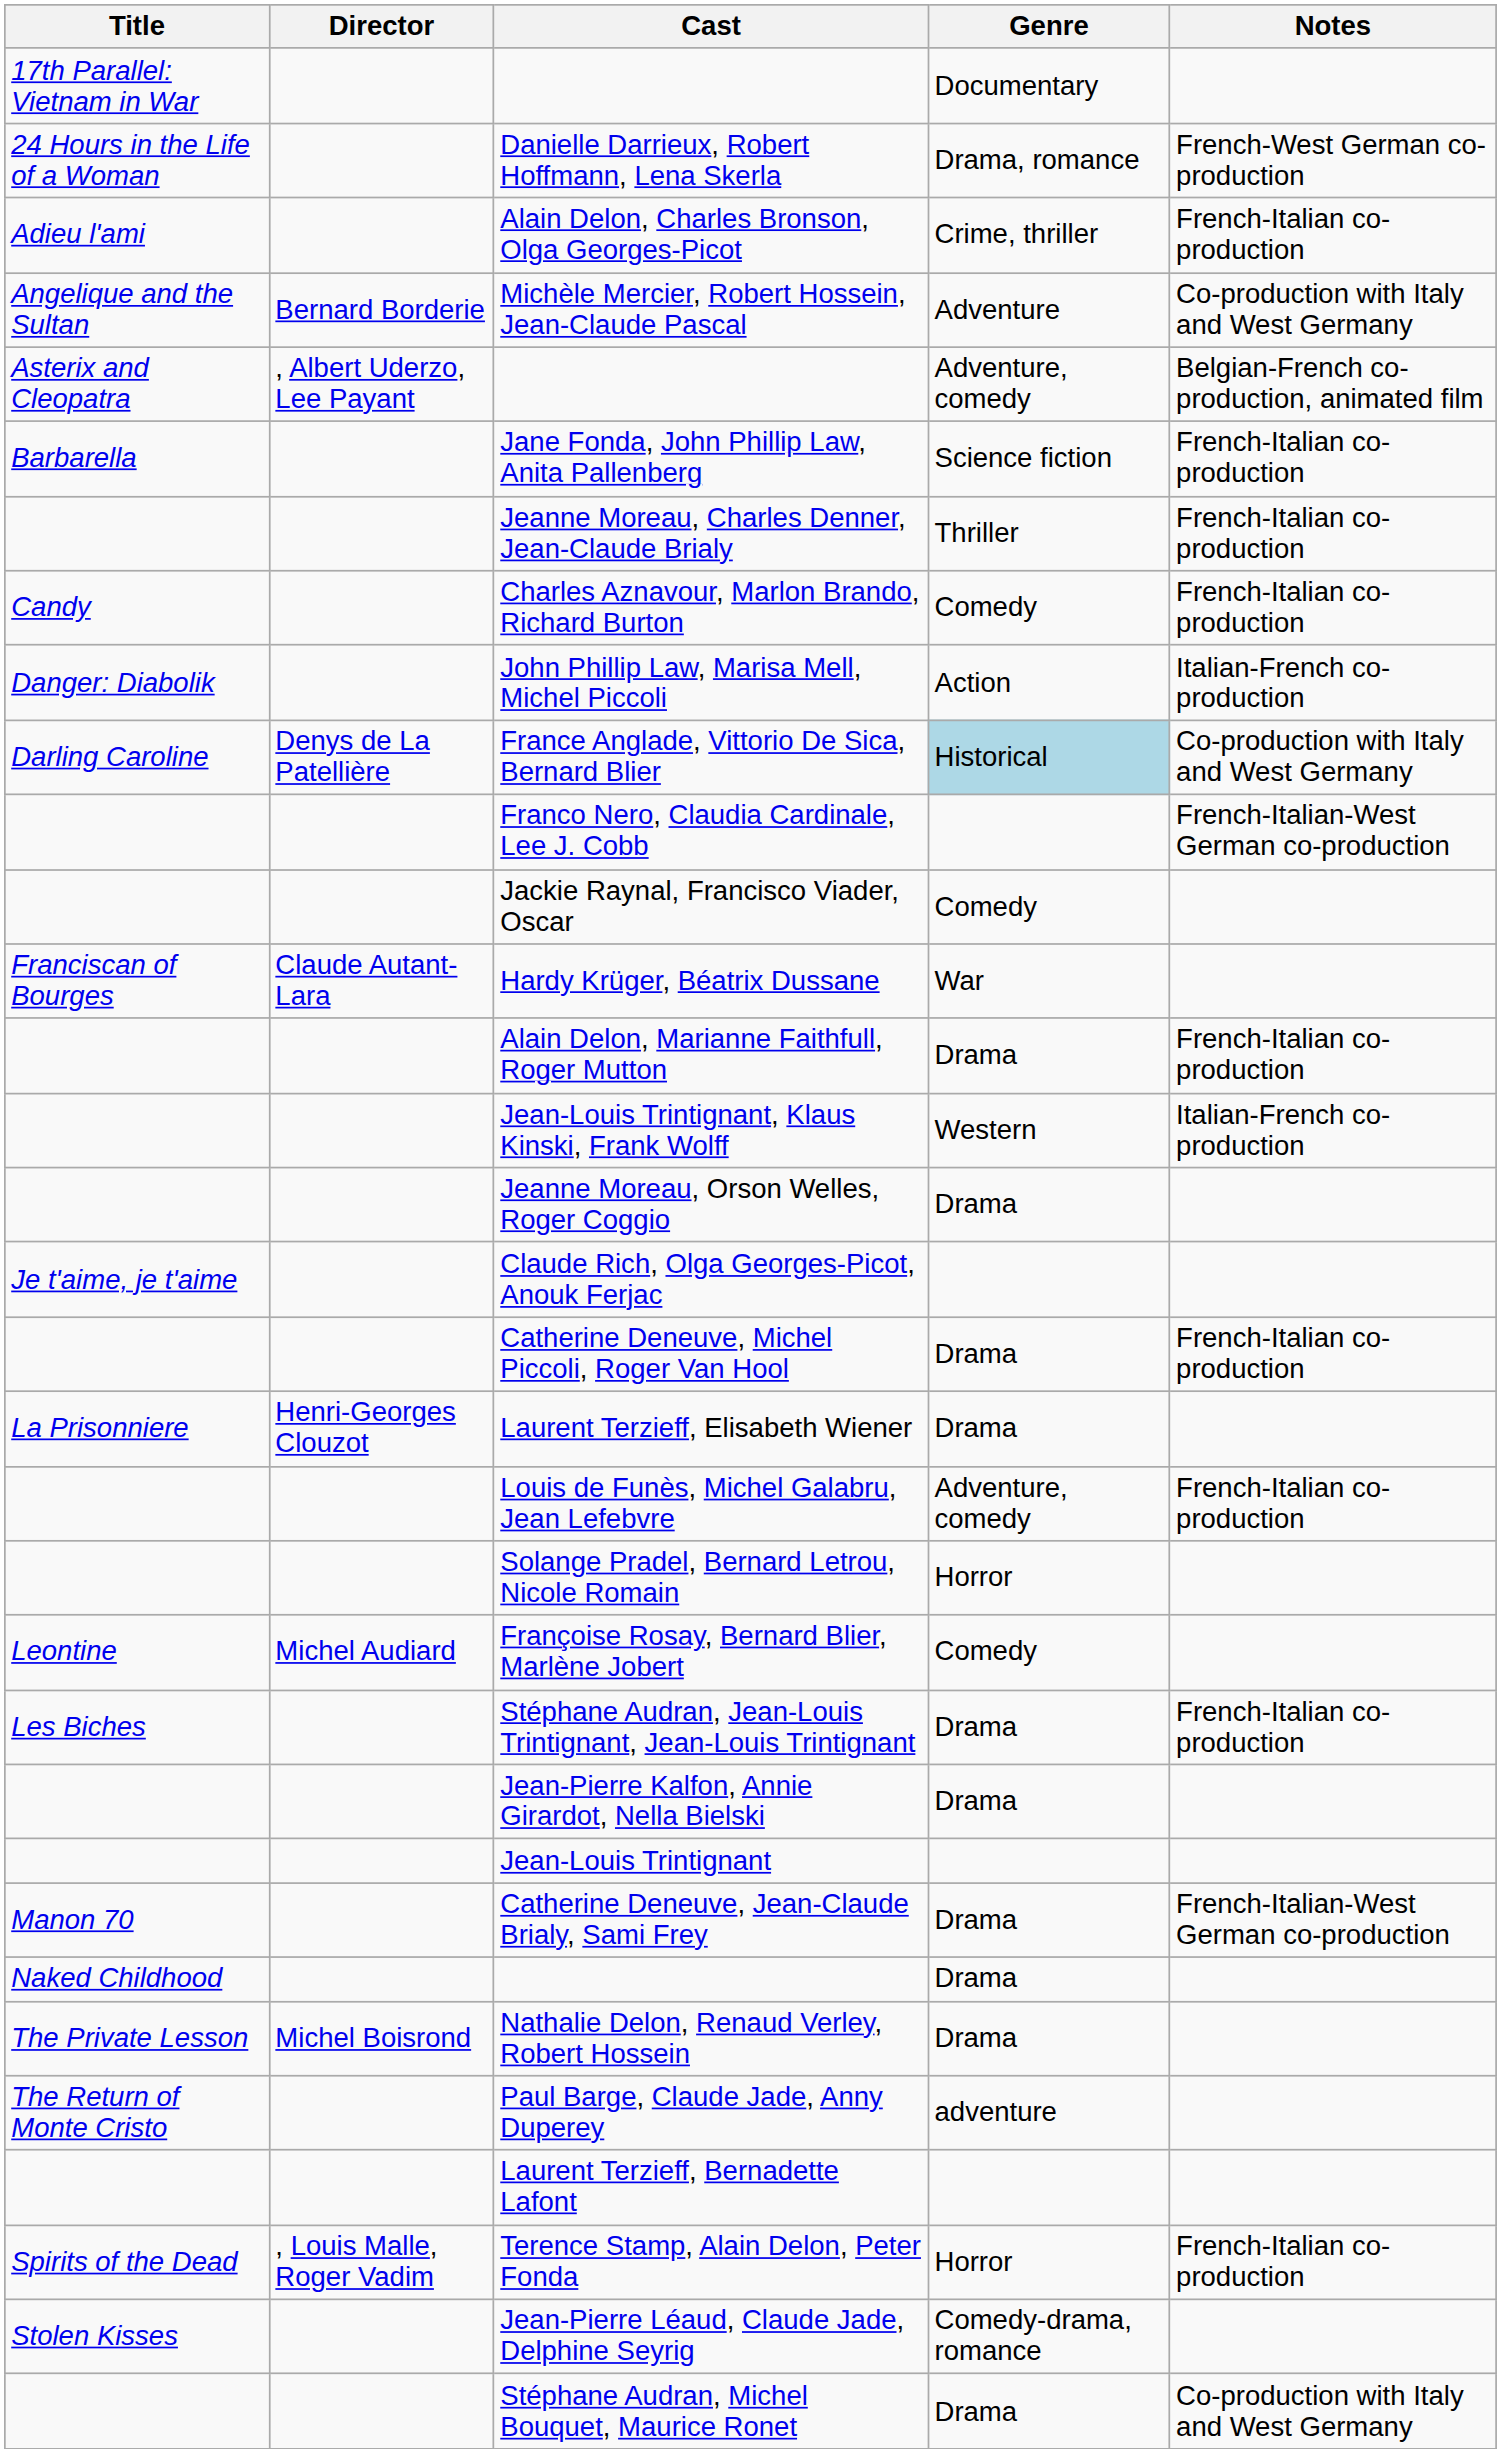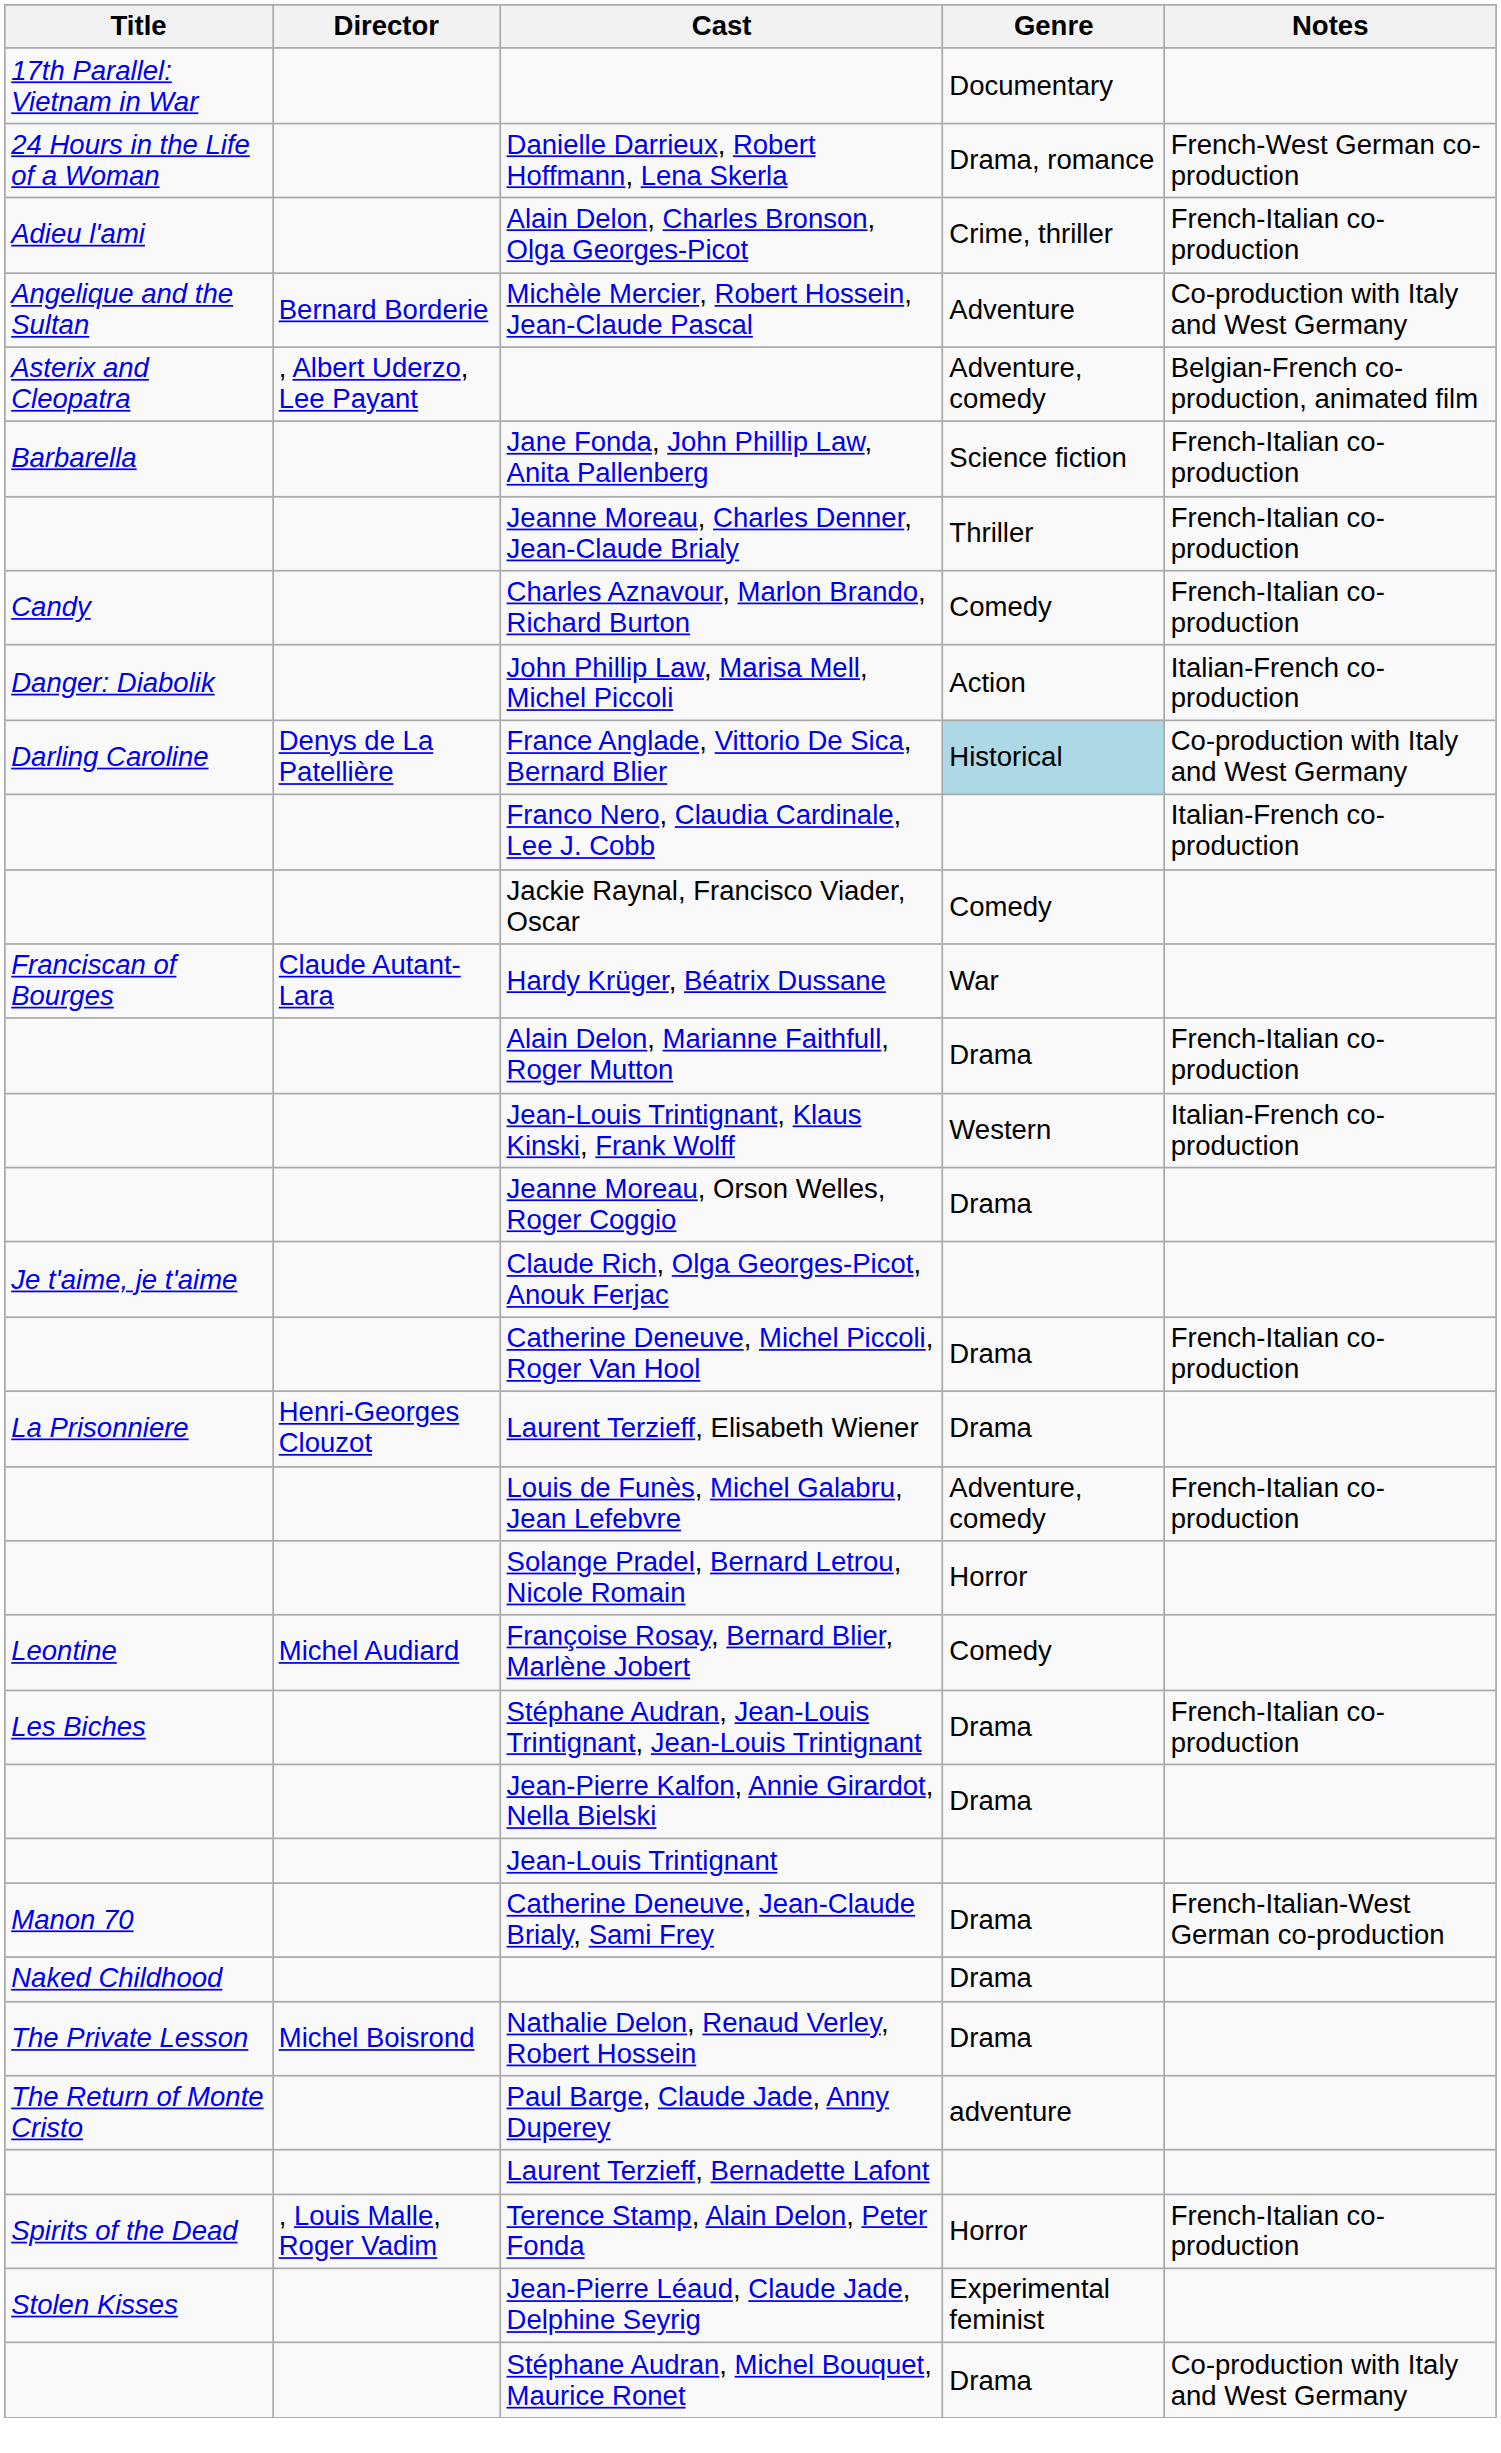 <table class="wikitable sortable">
 <tr>
 <th scope="col">Title</th>
 <th scope="col">Director</th>
 <th scope="col" class="unsortable">Cast</th>
 <th scope="col">Genre</th>
 <th scope="col">Notes</th>
 </tr>
 <tr>
 <td><em><a href='#'>17th Parallel: Vietnam in War</a></em></td>
 <td></td>
 <td></td>
 <td>Documentary</td>
 <td></td>
 </tr>
 <tr>
 <td><em><a href='#'>24 Hours in the Life of a Woman</a></em></td>
 <td></td>
 <td><a href='#'>Danielle Darrieux</a>, <a href='#'>Robert Hoffmann</a>, <a href='#'>Lena Skerla</a></td>
 <td>Drama, romance</td>
 <td>French-West German co-production</td>
 </tr>
 <tr>
 <td><em><a href='#'>Adieu l'ami</a></em></td>
 <td></td>
 <td><a href='#'>Alain Delon</a>, <a href='#'>Charles Bronson</a>, <a href='#'>Olga Georges-Picot</a></td>
 <td>Crime, thriller</td>
 <td>French-Italian co-production</td>
 </tr>
 <tr>
 <td><em><a href='#'>Angelique and the Sultan</a></em></td>
 <td><a href='#'>Bernard Borderie</a></td>
 <td><a href='#'>Michèle Mercier</a>, <a href='#'>Robert Hossein</a>, <a href='#'>Jean-Claude Pascal</a></td>
 <td>Adventure</td>
 <td>Co-production with Italy and West Germany</td>
 </tr>
 <tr>
 <td><em><a href='#'>Asterix and Cleopatra</a></em></td>
 <td>, <a href='#'>Albert Uderzo</a>, <a href='#'>Lee Payant</a></td>
 <td></td>
 <td>Adventure, comedy</td>
 <td>Belgian-French co-production, animated film</td>
 </tr>
 <tr>
 <td><em><a href='#'>Barbarella</a></em></td>
 <td></td>
 <td><a href='#'>Jane Fonda</a>, <a href='#'>John Phillip Law</a>, <a href='#'>Anita Pallenberg</a></td>
 <td>Science fiction</td>
 <td>French-Italian co-production</td>
 </tr>
 <tr>
 <td></td>
 <td></td>
 <td><a href='#'>Jeanne Moreau</a>, <a href='#'>Charles Denner</a>, <a href='#'>Jean-Claude Brialy</a></td>
 <td>Thriller</td>
 <td>French-Italian co-production</td>
 </tr>
 <tr>
 <td><em><a href='#'>Candy</a></em></td>
 <td></td>
 <td><a href='#'>Charles Aznavour</a>, <a href='#'>Marlon Brando</a>, <a href='#'>Richard Burton</a></td>
 <td>Comedy</td>
 <td>French-Italian co-production</td>
 </tr>
 <tr>
 <td><em><a href='#'>Danger: Diabolik</a></em></td>
 <td></td>
 <td><a href='#'>John Phillip Law</a>, <a href='#'>Marisa Mell</a>, <a href='#'>Michel Piccoli</a></td>
 <td>Action</td>
 <td>Italian-French co-production</td>
 </tr>
 <tr>
 <td><em><a href='#'>Darling Caroline</a></em></td>
 <td><a href='#'>Denys de La Patellière</a></td>
 <td><a href='#'>France Anglade</a>, <a href='#'>Vittorio De Sica</a>, <a href='#'>Bernard Blier</a></td>
 <td style="background: lightblue;">Historical</td>
 <td>Co-production with Italy and West Germany</td>
 </tr>
 <tr>
 <td></td>
 <td></td>
 <td><a href='#'>Franco Nero</a>, <a href='#'>Claudia Cardinale</a>, <a href='#'>Lee J. Cobb</a></td>
 <td></td>
-<td>French-Italian-West German co-production</td>
+<td>Italian-French co-production</td>
 </tr>
 <tr>
 <td></td>
 <td></td>
 <td>Jackie Raynal, Francisco Viader, Oscar</td>
 <td>Comedy</td>
 <td></td>
 </tr>
 <tr>
 <td><em><a href='#'>Franciscan of Bourges</a></em></td>
 <td><a href='#'>Claude Autant-Lara</a></td>
 <td><a href='#'>Hardy Krüger</a>, <a href='#'>Béatrix Dussane</a></td>
 <td>War</td>
 <td></td>
 </tr>
 <tr>
 <td></td>
 <td></td>
 <td><a href='#'>Alain Delon</a>, <a href='#'>Marianne Faithfull</a>, <a href='#'>Roger Mutton</a></td>
 <td>Drama</td>
 <td>French-Italian co-production</td>
 </tr>
 <tr>
 <td></td>
 <td></td>
 <td><a href='#'>Jean-Louis Trintignant</a>, <a href='#'>Klaus Kinski</a>, <a href='#'>Frank Wolff</a></td>
 <td>Western</td>
 <td>Italian-French co-production</td>
 </tr>
 <tr>
 <td></td>
 <td></td>
 <td><a href='#'>Jeanne Moreau</a>, Orson Welles, <a href='#'>Roger Coggio</a></td>
 <td>Drama</td>
 <td></td>
 </tr>
 <tr>
 <td><em><a href='#'>Je t'aime, je t'aime</a></em></td>
 <td></td>
 <td><a href='#'>Claude Rich</a>, <a href='#'>Olga Georges-Picot</a>, <a href='#'>Anouk Ferjac</a></td>
 <td></td>
 <td></td>
 </tr>
 <tr>
 <td></td>
 <td></td>
 <td><a href='#'>Catherine Deneuve</a>, <a href='#'>Michel Piccoli</a>, <a href='#'>Roger Van Hool</a></td>
 <td>Drama</td>
 <td>French-Italian co-production</td>
 </tr>
 <tr>
 <td><em><a href='#'>La Prisonniere</a></em></td>
 <td><a href='#'>Henri-Georges Clouzot</a></td>
 <td><a href='#'>Laurent Terzieff</a>, Elisabeth Wiener</td>
 <td>Drama</td>
 <td></td>
 </tr>
 <tr>
 <td></td>
 <td></td>
 <td><a href='#'>Louis de Funès</a>, <a href='#'>Michel Galabru</a>, <a href='#'>Jean Lefebvre</a></td>
 <td>Adventure, comedy</td>
 <td>French-Italian co-production</td>
 </tr>
 <tr>
 <td></td>
 <td></td>
 <td><a href='#'>Solange Pradel</a>, <a href='#'>Bernard Letrou</a>, <a href='#'>Nicole Romain</a></td>
 <td>Horror</td>
 <td></td>
 </tr>
 <tr>
 <td><em><a href='#'>Leontine</a></em></td>
 <td><a href='#'>Michel Audiard</a></td>
 <td><a href='#'>Françoise Rosay</a>, <a href='#'>Bernard Blier</a>, <a href='#'>Marlène Jobert</a></td>
 <td>Comedy</td>
 <td></td>
 </tr>
 <tr>
 <td><em><a href='#'>Les Biches</a></em></td>
 <td></td>
 <td><a href='#'>Stéphane Audran</a>, <a href='#'>Jean-Louis Trintignant</a>, <a href='#'>Jean-Louis Trintignant</a></td>
 <td>Drama</td>
 <td>French-Italian co-production</td>
 </tr>
 <tr>
 <td></td>
 <td></td>
 <td><a href='#'>Jean-Pierre Kalfon</a>, <a href='#'>Annie Girardot</a>, <a href='#'>Nella Bielski</a></td>
 <td>Drama</td>
 <td></td>
 </tr>
 <tr>
 <td></td>
 <td></td>
 <td><a href='#'>Jean-Louis Trintignant</a></td>
 <td></td>
 <td></td>
 </tr>
 <tr>
 <td><em><a href='#'>Manon 70</a></em></td>
 <td></td>
 <td><a href='#'>Catherine Deneuve</a>, <a href='#'>Jean-Claude Brialy</a>, <a href='#'>Sami Frey</a></td>
 <td>Drama</td>
 <td>French-Italian-West German co-production</td>
 </tr>
 <tr>
 <td><em><a href='#'>Naked Childhood</a></em></td>
 <td></td>
 <td></td>
 <td>Drama</td>
 <td></td>
 </tr>
 <tr>
 <td><em><a href='#'>The Private Lesson</a></em></td>
 <td><a href='#'>Michel Boisrond</a></td>
 <td><a href='#'>Nathalie Delon</a>, <a href='#'>Renaud Verley</a>, <a href='#'>Robert Hossein</a></td>
 <td>Drama</td>
 <td></td>
 </tr>
 <tr>
 <td><em><a href='#'>The Return of Monte Cristo</a></em></td>
 <td></td>
 <td><a href='#'>Paul Barge</a>, <a href='#'>Claude Jade</a>, <a href='#'>Anny Duperey</a></td>
 <td>adventure</td>
 <td></td>
 </tr>
 <tr>
 <td></td>
 <td></td>
 <td><a href='#'>Laurent Terzieff</a>, <a href='#'>Bernadette Lafont</a></td>
 <td></td>
 <td></td>
 </tr>
 <tr>
 <td><em><a href='#'>Spirits of the Dead</a></em></td>
 <td>, <a href='#'>Louis Malle</a>, <a href='#'>Roger Vadim</a></td>
 <td><a href='#'>Terence Stamp</a>, <a href='#'>Alain Delon</a>, <a href='#'>Peter Fonda</a></td>
 <td>Horror</td>
 <td>French-Italian co-production</td>
 </tr>
 <tr>
 <td><em><a href='#'>Stolen Kisses</a></em></td>
 <td></td>
 <td><a href='#'>Jean-Pierre Léaud</a>, <a href='#'>Claude Jade</a>, <a href='#'>Delphine Seyrig</a></td>
-<td>Comedy-drama, romance</td>
+<td>Experimental feminist</td>
 <td></td>
 </tr>
 <tr>
 <td></td>
 <td></td>
 <td><a href='#'>Stéphane Audran</a>, <a href='#'>Michel Bouquet</a>, <a href='#'>Maurice Ronet</a></td>
 <td>Drama</td>
 <td>Co-production with Italy and West Germany</td>
 </tr>
 <tr>
 </tr>
 </table>
